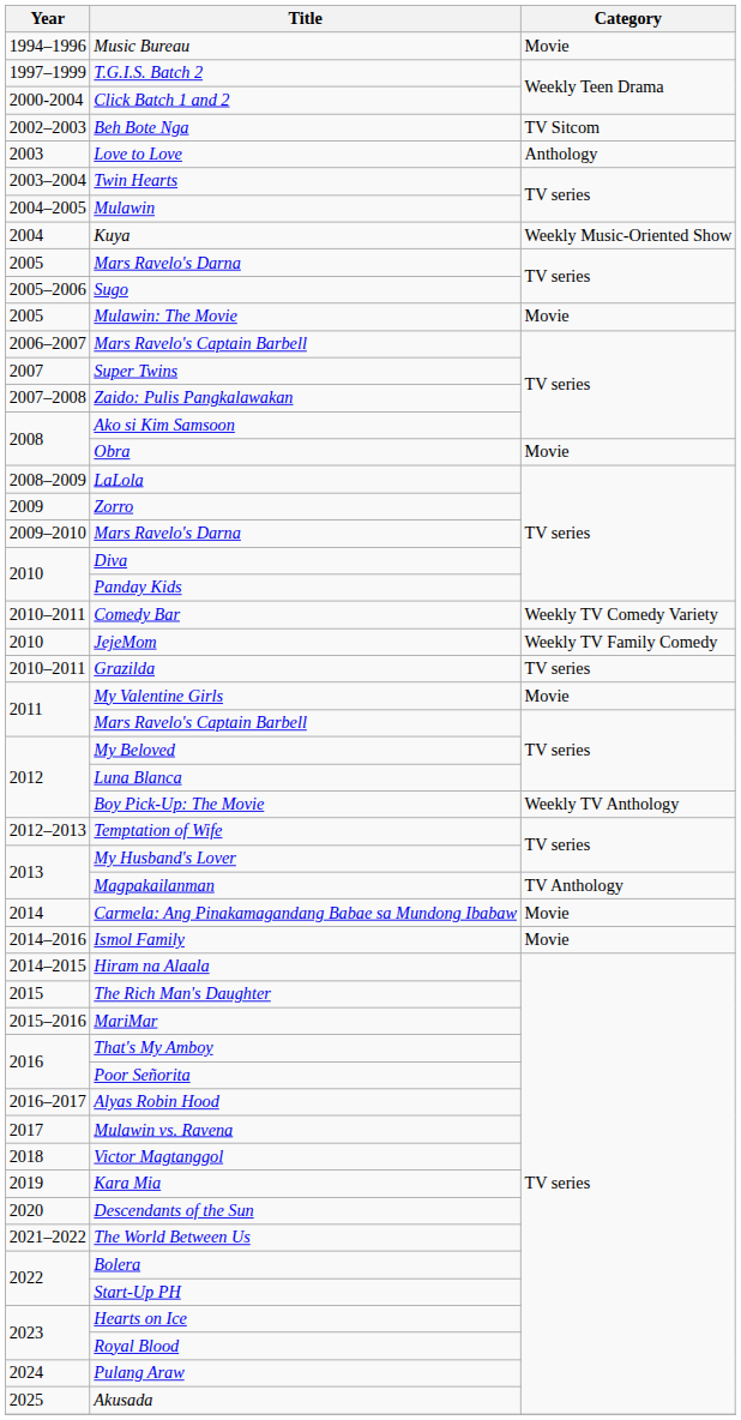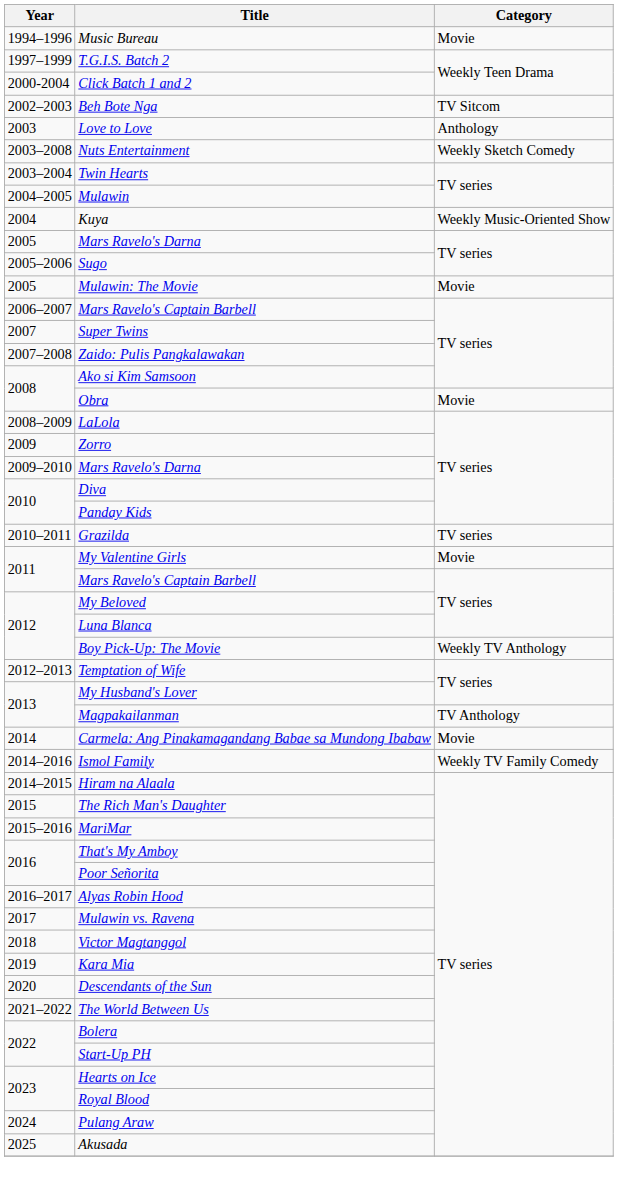 <table class="wikitable">
 <tr>
 <th>Year</th>
 <th>Title</th>
 <th>Category</th>
 </tr>
 <tr>
 <td>1994–1996</td>
 <td><em>Music Bureau</em></td>
 <td>Movie</td>
 </tr>
 <tr>
 <td>1997–1999</td>
 <td><em> <a href='#'>T.G.I.S. Batch 2</a></em></td>
 <td rowspan="2">Weekly Teen Drama</td>
 </tr>
 <tr>
 <td>2000-2004</td>
 <td><em> <a href='#'>Click Batch 1 and 2</a></em></td>
 </tr>
 <tr>
 <td>2002–2003</td>
 <td><em><a href='#'>Beh Bote Nga</a></em></td>
 <td>TV Sitcom</td>
 </tr>
 <tr>
 <td>2003</td>
 <td><em><a href='#'>Love to Love</a></em></td>
 <td>Anthology</td>
+</tr>
+<tr>
+<td>2003–2008</td>
+<td><em><a href='#'>Nuts Entertainment</a></em></td>
+<td>Weekly Sketch Comedy</td>
 </tr>
 <tr>
 <td>2003–2004</td>
 <td><em><a href='#'>Twin Hearts</a></em></td>
 <td rowspan="2">TV series</td>
 </tr>
 <tr>
 <td>2004–2005</td>
 <td><em><a href='#'>Mulawin</a></em></td>
 </tr>
 <tr>
 <td>2004</td>
 <td><em>Kuya</em></td>
 <td>Weekly Music-Oriented Show</td>
 </tr>
 <tr>
 <td>2005</td>
 <td><em><a href='#'>Mars Ravelo's Darna</a></em></td>
 <td rowspan="2">TV series</td>
 </tr>
 <tr>
 <td>2005–2006</td>
 <td><em><a href='#'>Sugo</a></em></td>
 </tr>
 <tr>
 <td>2005</td>
 <td><em><a href='#'>Mulawin: The Movie</a></em></td>
 <td>Movie</td>
 </tr>
 <tr>
 <td>2006–2007</td>
 <td><em><a href='#'>Mars Ravelo's Captain Barbell</a></em></td>
 <td rowspan="4">TV series</td>
 </tr>
 <tr>
 <td>2007</td>
 <td><em><a href='#'>Super Twins</a></em></td>
 </tr>
 <tr>
 <td>2007–2008</td>
 <td><em><a href='#'>Zaido: Pulis Pangkalawakan</a></em></td>
 </tr>
 <tr>
 <td rowspan="2">2008</td>
 <td><em><a href='#'>Ako si Kim Samsoon</a></em></td>
 </tr>
 <tr>
 <td><em><a href='#'>Obra</a></em></td>
 <td>Movie</td>
 </tr>
 <tr>
 <td>2008–2009</td>
 <td><em><a href='#'>LaLola</a></em></td>
 <td rowspan="5">TV series</td>
 </tr>
 <tr>
 <td>2009</td>
 <td><em><a href='#'>Zorro</a></em></td>
 </tr>
 <tr>
 <td>2009–2010</td>
 <td><em><a href='#'>Mars Ravelo's Darna</a></em></td>
 </tr>
 <tr>
 <td rowspan="2">2010</td>
 <td><em><a href='#'>Diva</a></em></td>
 </tr>
 <tr>
 <td><em><a href='#'>Panday Kids</a></em></td>
 </tr>
 <tr>
 <td>2010–2011</td>
-<td><em><a href='#'>Comedy Bar</a></em></td>
-<td>Weekly TV Comedy Variety</td>
-</tr>
-<tr>
-<td>2010</td>
-<td><em><a href='#'>JejeMom</a></em></td>
-<td>Weekly TV Family Comedy</td>
-</tr>
-<tr>
-<td>2010–2011</td>
 <td><em><a href='#'>Grazilda</a></em></td>
 <td>TV series</td>
 </tr>
 <tr>
 <td rowspan="2">2011</td>
 <td><em><a href='#'>My Valentine Girls</a></em></td>
 <td>Movie</td>
 </tr>
 <tr>
 <td><em><a href='#'>Mars Ravelo's Captain Barbell</a></em></td>
 <td rowspan="3">TV series</td>
 </tr>
 <tr>
 <td rowspan="3">2012</td>
 <td><em><a href='#'>My Beloved</a></em></td>
 </tr>
 <tr>
 <td><em><a href='#'>Luna Blanca</a></em></td>
 </tr>
 <tr>
 <td><em><a href='#'>Boy Pick-Up: The Movie</a></em></td>
 <td>Weekly TV Anthology</td>
 </tr>
 <tr>
 <td>2012–2013</td>
 <td><em><a href='#'>Temptation of Wife</a></em></td>
 <td rowspan="2">TV series</td>
 </tr>
 <tr>
 <td rowspan="2">2013</td>
 <td><em><a href='#'>My Husband's Lover</a></em></td>
 </tr>
 <tr>
 <td><em><a href='#'>Magpakailanman</a></em></td>
 <td>TV Anthology</td>
 </tr>
 <tr>
 <td>2014</td>
 <td><em><a href='#'>Carmela: Ang Pinakamagandang Babae sa Mundong Ibabaw</a></em></td>
 <td>Movie</td>
 </tr>
 <tr>
 <td>2014–2016</td>
 <td><em><a href='#'>Ismol Family</a></em></td>
-<td>Movie</td>
+<td>Weekly TV Family Comedy</td>
 </tr>
 <tr>
 <td>2014–2015</td>
 <td><em><a href='#'>Hiram na Alaala</a></em></td>
 <td rowspan="17">TV series</td>
 </tr>
 <tr>
 <td>2015</td>
 <td><em><a href='#'>The Rich Man's Daughter</a></em></td>
 </tr>
 <tr>
 <td>2015–2016</td>
 <td><em><a href='#'>MariMar</a></em></td>
 </tr>
 <tr>
 <td rowspan="2">2016</td>
 <td><em><a href='#'>That's My Amboy</a></em></td>
 </tr>
 <tr>
 <td><em><a href='#'>Poor Señorita</a></em></td>
 </tr>
 <tr>
 <td>2016–2017</td>
 <td><em><a href='#'>Alyas Robin Hood</a></em></td>
 </tr>
 <tr>
 <td>2017</td>
 <td><em><a href='#'>Mulawin vs. Ravena</a></em></td>
 </tr>
 <tr>
 <td>2018</td>
 <td><em><a href='#'>Victor Magtanggol</a></em></td>
 </tr>
 <tr>
 <td>2019</td>
 <td><em><a href='#'>Kara Mia</a></em></td>
 </tr>
 <tr>
 <td>2020</td>
 <td><em><a href='#'>Descendants of the Sun</a></em></td>
 </tr>
 <tr>
 <td>2021–2022</td>
 <td><em><a href='#'>The World Between Us</a></em></td>
 </tr>
 <tr>
 <td rowspan="2">2022</td>
 <td><em><a href='#'>Bolera</a></em></td>
 </tr>
 <tr>
 <td><em><a href='#'>Start-Up PH</a></em></td>
 </tr>
 <tr>
 <td rowspan="2">2023</td>
 <td><em><a href='#'>Hearts on Ice</a></em></td>
 </tr>
 <tr>
 <td><em><a href='#'>Royal Blood</a></em></td>
 </tr>
 <tr>
 <td>2024</td>
 <td><em><a href='#'>Pulang Araw</a></em></td>
 </tr>
 <tr>
 <td>2025</td>
 <td><em>Akusada</em></td>
 </tr>
 <tr>
 </tr>
 </table>
